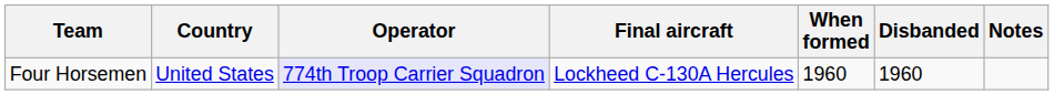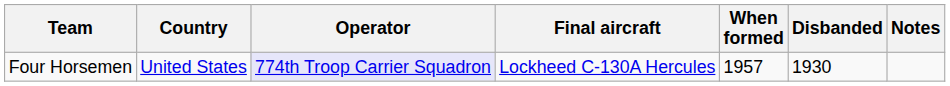 <table class="wikitable">
 <tr>
 <th>Team</th>
 <th>Country</th>
 <th>Operator</th>
 <th>Final aircraft</th>
 <th>When<br>formed</th>
 <th>Disbanded</th>
 <th>Notes</th>
 </tr>
 <tr>
 <td>Four Horsemen</td>
 <td><a href='#'>United States</a></td>
 <td style="background: lavender;"><a href='#'>774th Troop Carrier Squadron</a></td>
 <td><a href='#'>Lockheed C-130A Hercules</a></td>
-<td>1960</td>
-<td>1960</td>
+<td>1957</td>
+<td>1930</td>
 <td></td>
 </tr>
 </table>
